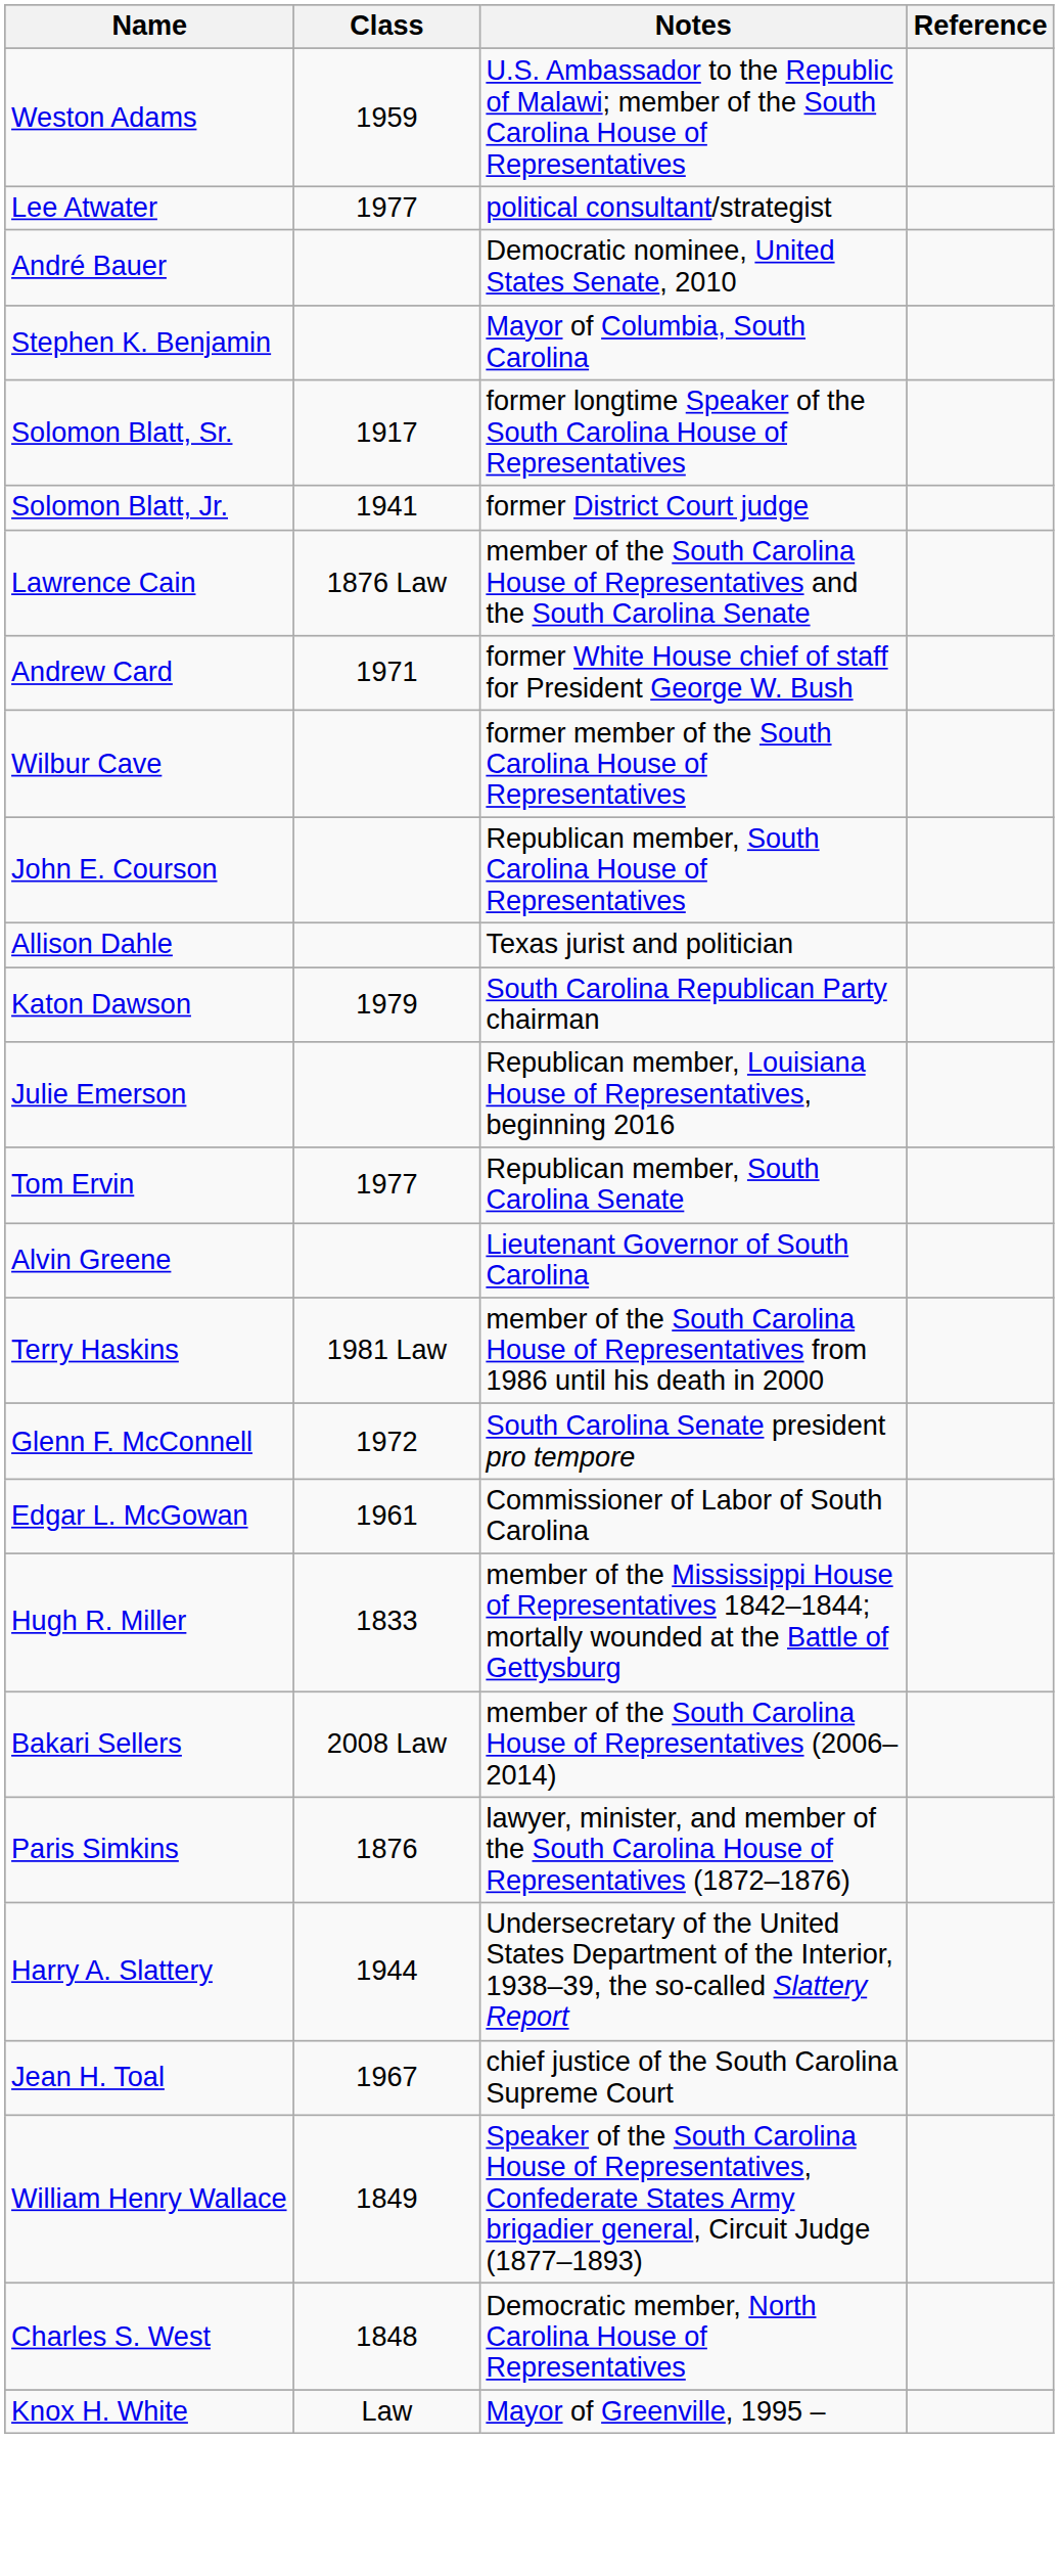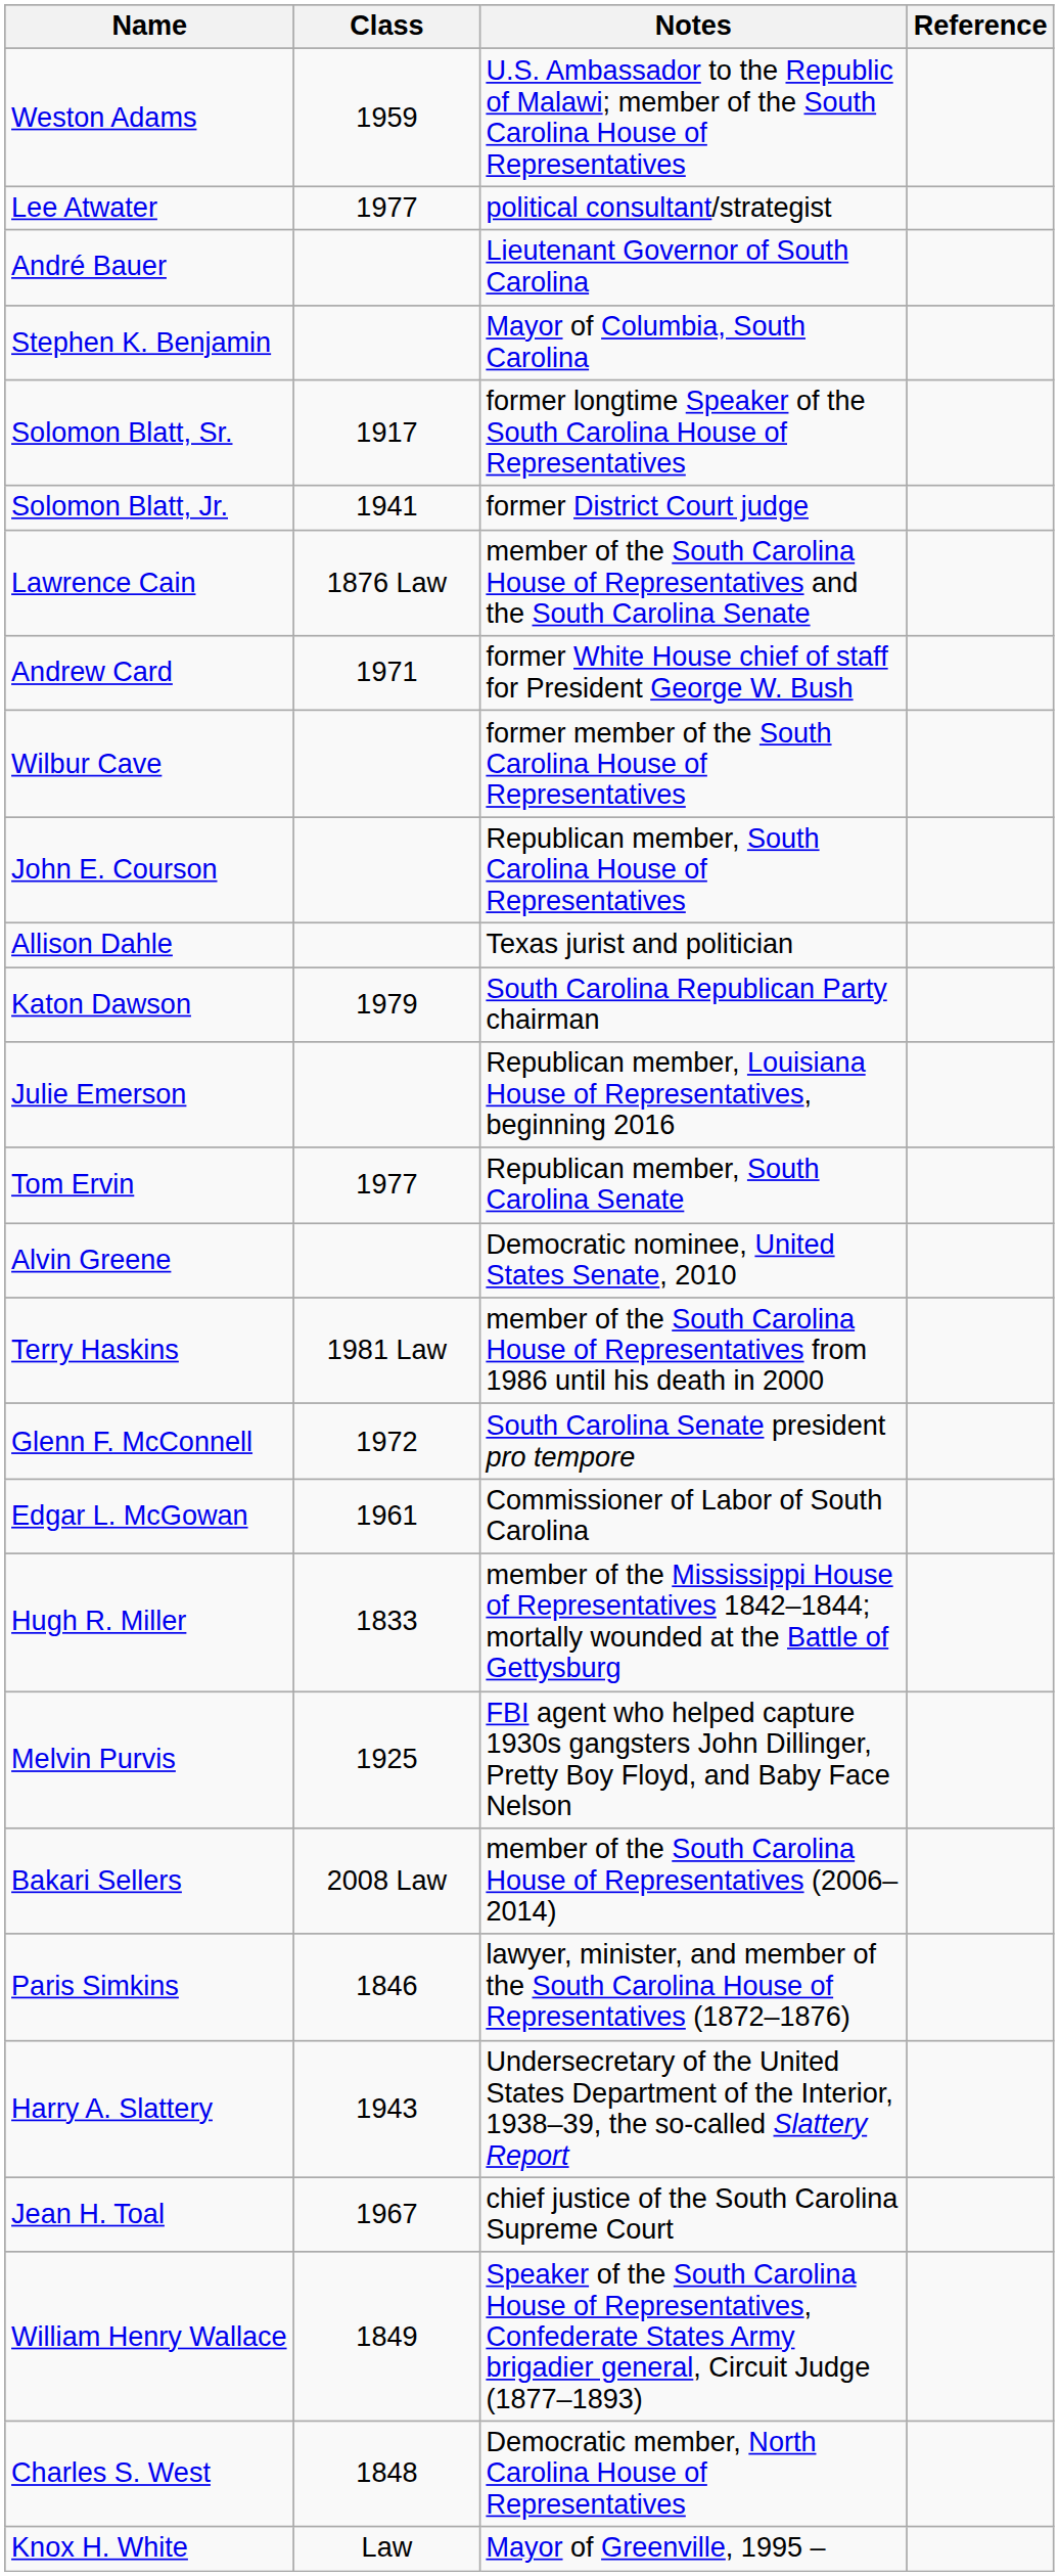 <table class="wikitable sortable">
 <tr>
 <th width="160">Name</th>
 <th width="100">Class</th>
 <th width="*" class="unsortable">Notes</th>
 <th width="*" class="unsortable">Reference</th>
 </tr>
 <tr>
 <td><a href='#'>Weston Adams</a></td>
 <td align="center">1959</td>
 <td><a href='#'>U.S. Ambassador</a> to the <a href='#'>Republic of Malawi</a>; member of the <a href='#'>South Carolina House of Representatives</a></td>
 <td></td>
 </tr>
 <tr>
 <td><a href='#'>Lee Atwater</a></td>
 <td align="center">1977</td>
 <td><a href='#'>political consultant</a>/strategist</td>
 <td></td>
 </tr>
 <tr>
 <td><a href='#'>André Bauer</a></td>
 <td align="center"></td>
-<td>Democratic nominee, <a href='#'>United States Senate</a>, 2010</td>
+<td><a href='#'>Lieutenant Governor of South Carolina</a></td>
 <td></td>
 </tr>
 <tr>
 <td><a href='#'>Stephen K. Benjamin</a></td>
 <td align="center"></td>
 <td><a href='#'>Mayor</a> of <a href='#'>Columbia, South Carolina</a></td>
 <td></td>
 </tr>
 <tr>
 <td><a href='#'>Solomon Blatt, Sr.</a></td>
 <td align="center">1917</td>
 <td>former longtime <a href='#'>Speaker</a> of the <a href='#'>South Carolina House of Representatives</a></td>
 <td></td>
 </tr>
 <tr>
 <td><a href='#'>Solomon Blatt, Jr.</a></td>
 <td align="center">1941</td>
 <td>former <a href='#'>District Court judge</a></td>
 <td></td>
 </tr>
 <tr>
 <td><a href='#'>Lawrence Cain</a></td>
 <td align="center">1876 Law</td>
 <td>member of the <a href='#'>South Carolina House of Representatives</a> and the <a href='#'>South Carolina Senate</a></td>
 <td></td>
 </tr>
 <tr>
 <td><a href='#'>Andrew Card</a></td>
 <td align="center">1971</td>
 <td>former <a href='#'>White House chief of staff</a> for President <a href='#'>George W. Bush</a></td>
 <td></td>
 </tr>
 <tr>
 <td><a href='#'>Wilbur Cave</a></td>
 <td align="center"></td>
 <td>former member of the <a href='#'>South Carolina House of Representatives</a></td>
 <td></td>
 </tr>
 <tr>
 <td><a href='#'>John E. Courson</a></td>
 <td align="center"></td>
 <td>Republican member, <a href='#'>South Carolina House of Representatives</a></td>
 <td></td>
 </tr>
 <tr>
 <td><a href='#'>Allison Dahle</a></td>
 <td></td>
 <td>Texas jurist and politician</td>
 <td></td>
 </tr>
 <tr>
 <td><a href='#'>Katon Dawson</a></td>
 <td align="center">1979</td>
 <td><a href='#'>South Carolina Republican Party</a> chairman</td>
 <td></td>
 </tr>
 <tr>
 <td><a href='#'>Julie Emerson</a></td>
 <td align="center"></td>
 <td>Republican member, <a href='#'>Louisiana House of Representatives</a>, beginning 2016</td>
 <td></td>
 </tr>
 <tr>
 <td><a href='#'>Tom Ervin</a></td>
 <td align="center">1977</td>
 <td>Republican member, <a href='#'>South Carolina Senate</a></td>
 <td></td>
 </tr>
 <tr>
 <td><a href='#'>Alvin Greene</a></td>
 <td align="center"></td>
-<td><a href='#'>Lieutenant Governor of South Carolina</a></td>
+<td>Democratic nominee, <a href='#'>United States Senate</a>, 2010</td>
 <td></td>
 </tr>
 <tr>
 <td><a href='#'>Terry Haskins</a></td>
 <td align="center">1981 Law</td>
 <td>member of the <a href='#'>South Carolina House of Representatives</a> from 1986 until his death in 2000</td>
 <td></td>
 </tr>
 <tr>
 <td><a href='#'>Glenn F. McConnell</a></td>
 <td align="center">1972</td>
 <td><a href='#'>South Carolina Senate</a> president <em>pro tempore</em></td>
 <td></td>
 </tr>
 <tr>
 <td><a href='#'>Edgar L. McGowan</a></td>
 <td align="center">1961</td>
 <td>Commissioner of Labor of South Carolina</td>
 <td></td>
 </tr>
 <tr>
 <td><a href='#'>Hugh R. Miller</a></td>
 <td align="center">1833</td>
 <td>member of the <a href='#'>Mississippi House of Representatives</a> 1842–1844; mortally wounded at the <a href='#'>Battle of Gettysburg</a></td>
 <td></td>
 </tr>
 <tr>
+<td><a href='#'>Melvin Purvis</a></td>
+<td align="center">1925</td>
+<td><a href='#'>FBI</a> agent who helped capture 1930s gangsters John Dillinger, Pretty Boy Floyd, and Baby Face Nelson</td>
+<td></td>
+</tr>
+<tr>
 <td><a href='#'>Bakari Sellers</a></td>
 <td align="center">2008 Law</td>
 <td>member of the <a href='#'>South Carolina House of Representatives</a> (2006–2014)</td>
 <td></td>
 </tr>
 <tr>
 <td><a href='#'>Paris Simkins</a></td>
-<td align="center">1876</td>
+<td align="center">1846</td>
 <td>lawyer, minister, and member of the <a href='#'>South Carolina House of Representatives</a> (1872–1876)</td>
 <td></td>
 </tr>
 <tr>
 <td><a href='#'>Harry A. Slattery</a></td>
-<td align="center">1944</td>
+<td align="center">1943</td>
 <td>Undersecretary of the United States Department of the Interior, 1938–39, the so-called <em><a href='#'>Slattery Report</a></em></td>
 <td></td>
 </tr>
 <tr>
 <td><a href='#'>Jean H. Toal</a></td>
 <td align="center">1967</td>
 <td>chief justice of the South Carolina Supreme Court</td>
 <td></td>
 </tr>
 <tr>
 <td><a href='#'>William Henry Wallace</a></td>
 <td align="center">1849</td>
 <td><a href='#'>Speaker</a> of the <a href='#'>South Carolina House of Representatives</a>, <a href='#'>Confederate States Army</a> <a href='#'>brigadier general</a>, Circuit Judge (1877–1893)</td>
 <td></td>
 </tr>
 <tr>
 <td><a href='#'>Charles S. West</a></td>
 <td align="center">1848</td>
 <td>Democratic member, <a href='#'>North Carolina House of Representatives</a></td>
 <td></td>
 </tr>
 <tr>
 <td><a href='#'>Knox H. White</a></td>
 <td align="center">Law</td>
 <td><a href='#'>Mayor</a> of <a href='#'>Greenville</a>, 1995 –</td>
 <td></td>
 </tr>
 </table>
